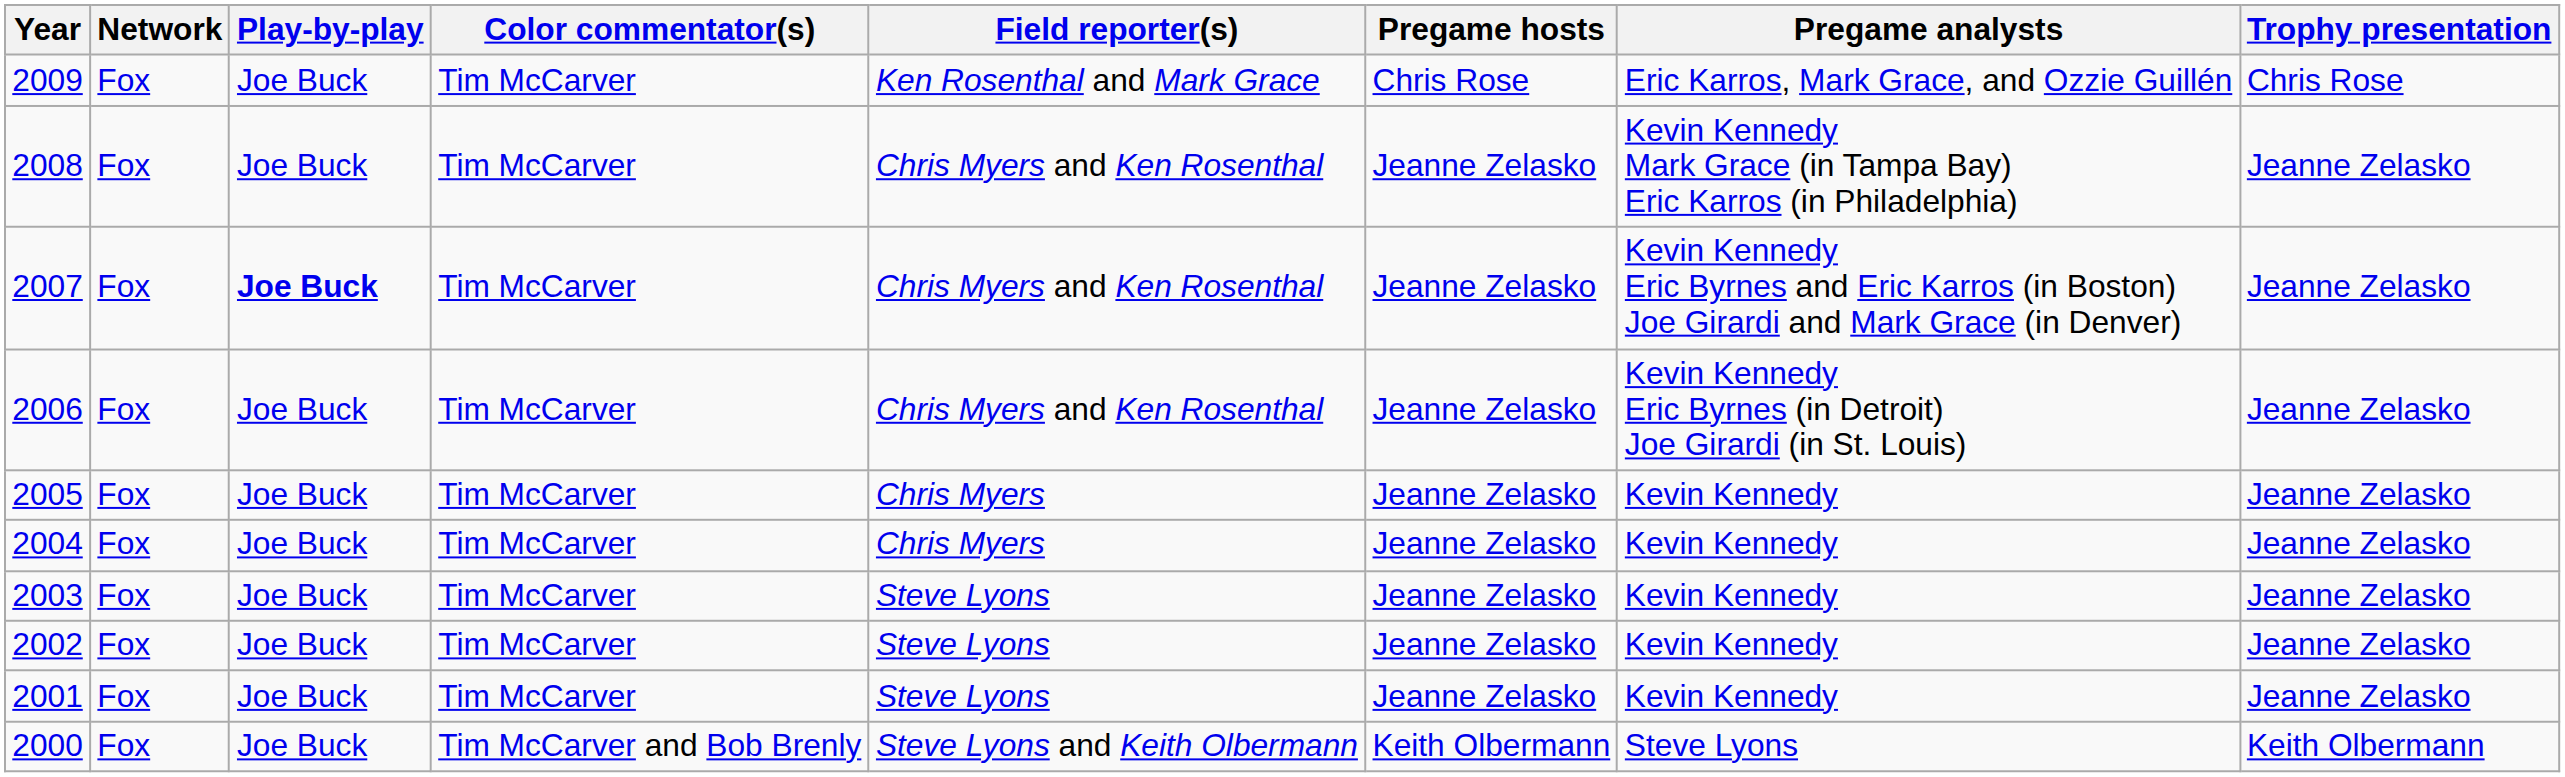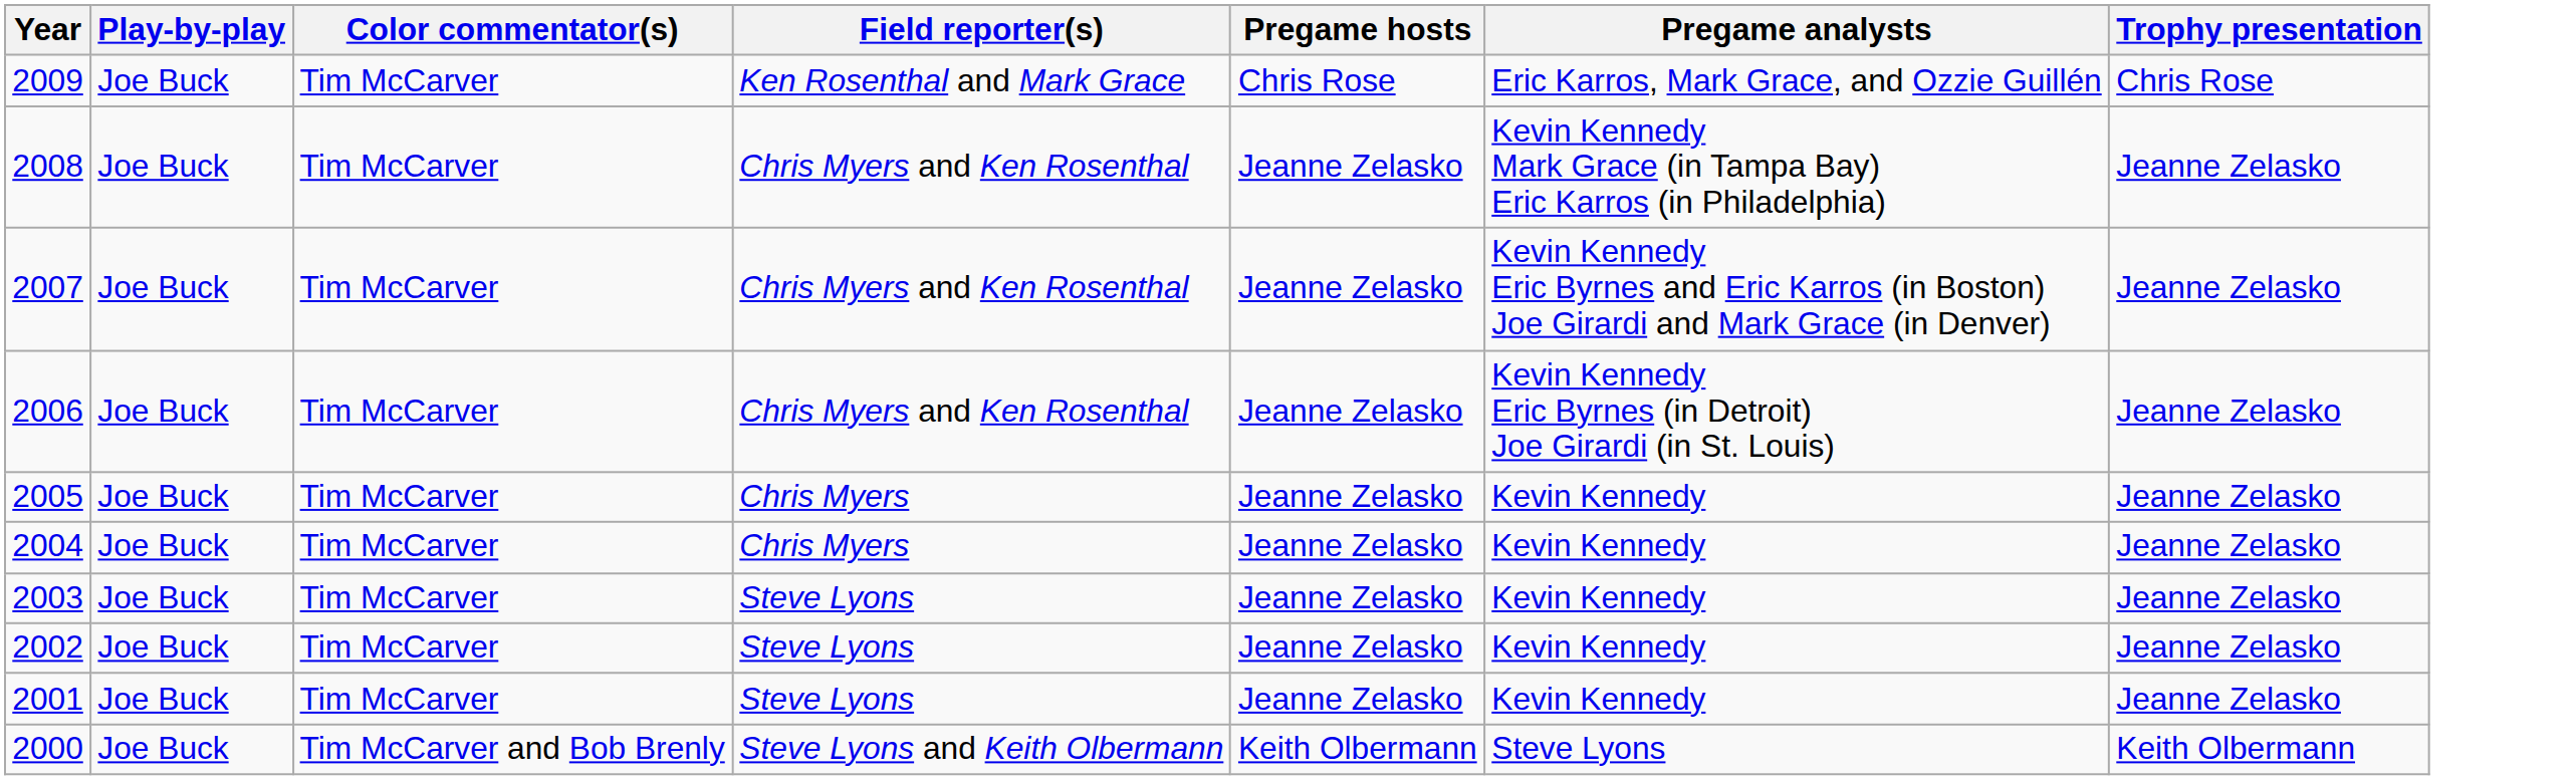 <table class="wikitable">
 <tr>
 <th>Year</th>
-<th>Network</th>
 <th><a href='#'>Play-by-play</a></th>
 <th><a href='#'>Color commentator</a>(s)</th>
 <th><a href='#'>Field reporter</a>(s)</th>
 <th>Pregame hosts</th>
 <th>Pregame analysts</th>
 <th><a href='#'>Trophy presentation</a></th>
 </tr>
 <tr>
 <td><a href='#'>2009</a></td>
-<td><a href='#'>Fox</a></td>
 <td><a href='#'>Joe Buck</a></td>
 <td><a href='#'>Tim McCarver</a></td>
 <td><em><a href='#'>Ken Rosenthal</a></em> and <em><a href='#'>Mark Grace</a></em></td>
 <td><a href='#'>Chris Rose</a></td>
 <td><a href='#'>Eric Karros</a>, <a href='#'>Mark Grace</a>, and <a href='#'>Ozzie Guillén</a></td>
 <td><a href='#'>Chris Rose</a></td>
 </tr>
 <tr>
 <td><a href='#'>2008</a></td>
-<td><a href='#'>Fox</a></td>
 <td><a href='#'>Joe Buck</a></td>
 <td><a href='#'>Tim McCarver</a></td>
 <td><em><a href='#'>Chris Myers</a></em> and <em><a href='#'>Ken Rosenthal</a></em></td>
 <td><a href='#'>Jeanne Zelasko</a></td>
 <td><a href='#'>Kevin Kennedy</a><br><a href='#'>Mark Grace</a> (in Tampa Bay)<br><a href='#'>Eric Karros</a> (in Philadelphia)</td>
 <td><a href='#'>Jeanne Zelasko</a></td>
 </tr>
 <tr>
 <td><a href='#'>2007</a></td>
-<td><a href='#'>Fox</a></td>
-<td><strong><a href='#'>Joe Buck</a></strong></td>
+<td><a href='#'>Joe Buck</a></td>
 <td><a href='#'>Tim McCarver</a></td>
 <td><em><a href='#'>Chris Myers</a></em> and <em><a href='#'>Ken Rosenthal</a></em></td>
 <td><a href='#'>Jeanne Zelasko</a></td>
 <td><a href='#'>Kevin Kennedy</a><br><a href='#'>Eric Byrnes</a> and <a href='#'>Eric Karros</a> (in Boston)<br><a href='#'>Joe Girardi</a> and <a href='#'>Mark Grace</a> (in Denver)</td>
 <td><a href='#'>Jeanne Zelasko</a></td>
 </tr>
 <tr>
 <td><a href='#'>2006</a></td>
-<td><a href='#'>Fox</a></td>
 <td><a href='#'>Joe Buck</a></td>
 <td><a href='#'>Tim McCarver</a></td>
 <td><em><a href='#'>Chris Myers</a></em> and <em><a href='#'>Ken Rosenthal</a></em></td>
 <td><a href='#'>Jeanne Zelasko</a></td>
 <td><a href='#'>Kevin Kennedy</a><br><a href='#'>Eric Byrnes</a> (in Detroit)<br><a href='#'>Joe Girardi</a> (in St. Louis)</td>
 <td><a href='#'>Jeanne Zelasko</a></td>
 </tr>
 <tr>
 <td><a href='#'>2005</a></td>
-<td><a href='#'>Fox</a></td>
 <td><a href='#'>Joe Buck</a></td>
 <td><a href='#'>Tim McCarver</a></td>
 <td><em><a href='#'>Chris Myers</a></em></td>
 <td><a href='#'>Jeanne Zelasko</a></td>
 <td><a href='#'>Kevin Kennedy</a></td>
 <td><a href='#'>Jeanne Zelasko</a></td>
 </tr>
 <tr>
 <td><a href='#'>2004</a></td>
-<td><a href='#'>Fox</a></td>
 <td><a href='#'>Joe Buck</a></td>
 <td><a href='#'>Tim McCarver</a></td>
 <td><em><a href='#'>Chris Myers</a></em></td>
 <td><a href='#'>Jeanne Zelasko</a></td>
 <td><a href='#'>Kevin Kennedy</a></td>
 <td><a href='#'>Jeanne Zelasko</a></td>
 </tr>
 <tr>
 <td><a href='#'>2003</a></td>
-<td><a href='#'>Fox</a></td>
 <td><a href='#'>Joe Buck</a></td>
 <td><a href='#'>Tim McCarver</a></td>
 <td><em><a href='#'>Steve Lyons</a></em></td>
 <td><a href='#'>Jeanne Zelasko</a></td>
 <td><a href='#'>Kevin Kennedy</a></td>
 <td><a href='#'>Jeanne Zelasko</a></td>
 </tr>
 <tr>
 <td><a href='#'>2002</a></td>
-<td><a href='#'>Fox</a></td>
 <td><a href='#'>Joe Buck</a></td>
 <td><a href='#'>Tim McCarver</a></td>
 <td><em><a href='#'>Steve Lyons</a></em></td>
 <td><a href='#'>Jeanne Zelasko</a></td>
 <td><a href='#'>Kevin Kennedy</a></td>
 <td><a href='#'>Jeanne Zelasko</a></td>
 </tr>
 <tr>
 <td><a href='#'>2001</a></td>
-<td><a href='#'>Fox</a></td>
 <td><a href='#'>Joe Buck</a></td>
 <td><a href='#'>Tim McCarver</a></td>
 <td><em><a href='#'>Steve Lyons</a></em></td>
 <td><a href='#'>Jeanne Zelasko</a></td>
 <td><a href='#'>Kevin Kennedy</a></td>
 <td><a href='#'>Jeanne Zelasko</a></td>
 </tr>
 <tr>
 <td><a href='#'>2000</a></td>
-<td><a href='#'>Fox</a></td>
 <td><a href='#'>Joe Buck</a></td>
 <td><a href='#'>Tim McCarver</a> and <a href='#'>Bob Brenly</a></td>
 <td><em><a href='#'>Steve Lyons</a></em> and <em><a href='#'>Keith Olbermann</a></em></td>
 <td><a href='#'>Keith Olbermann</a></td>
 <td><a href='#'>Steve Lyons</a></td>
 <td><a href='#'>Keith Olbermann</a></td>
 </tr>
 </table>
